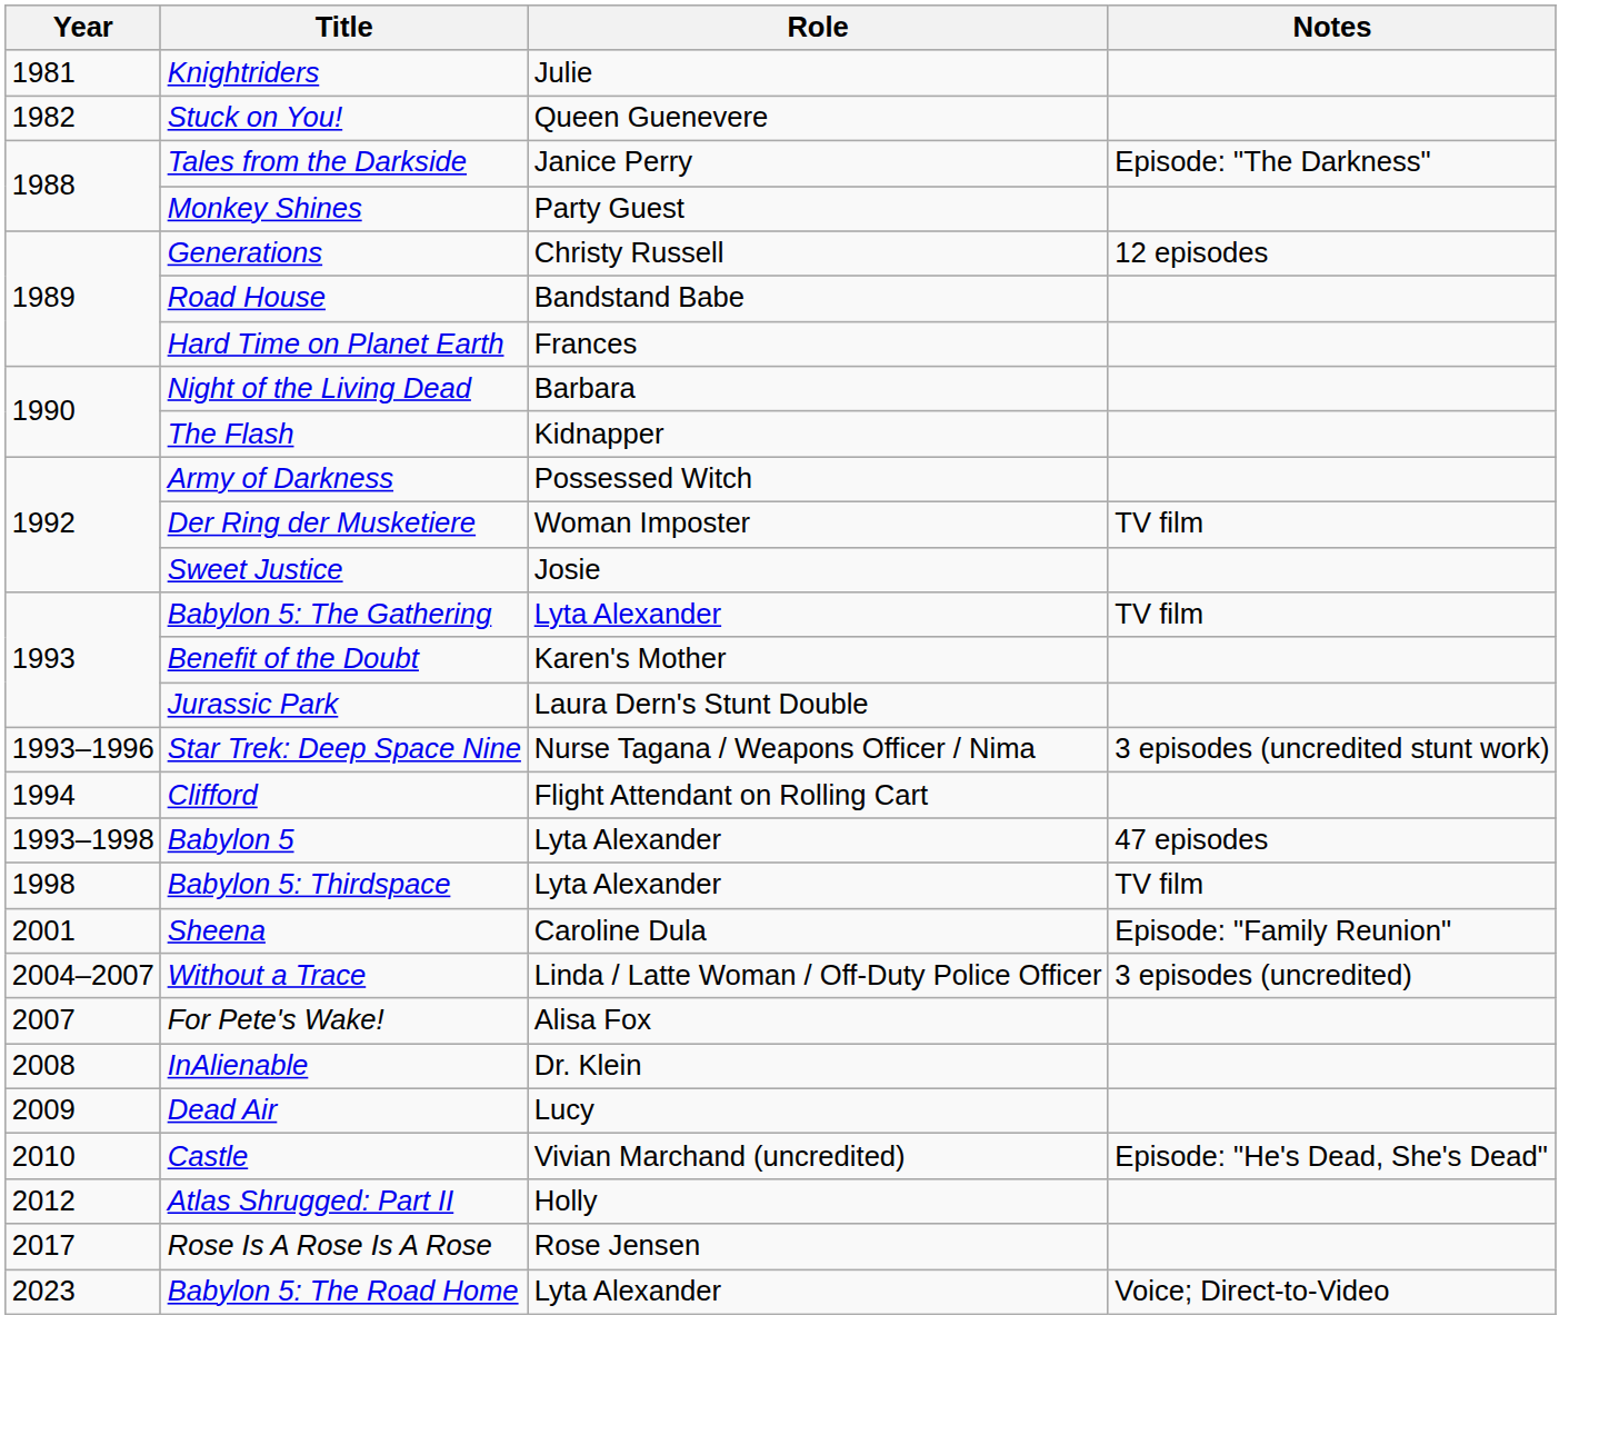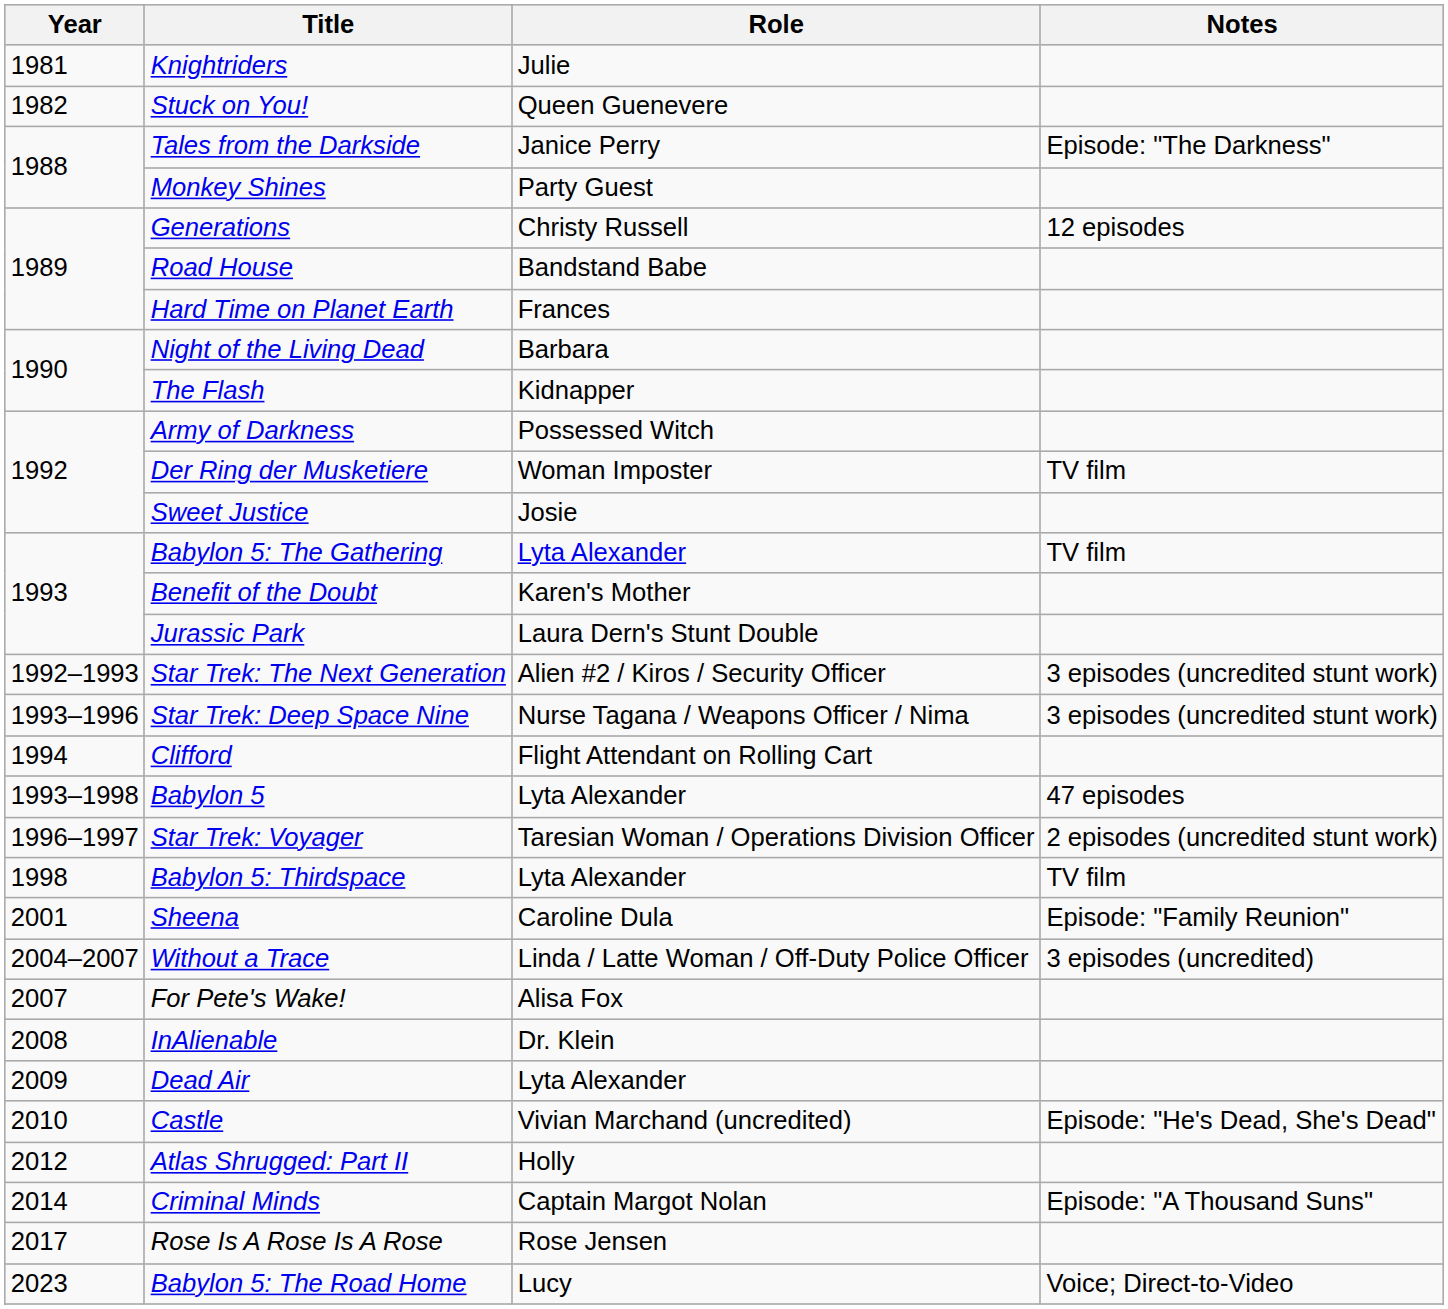 <table class="wikitable sortable">
 <tr>
 <th>Year</th>
 <th>Title</th>
 <th>Role</th>
 <th class="unsortable">Notes</th>
 </tr>
 <tr>
 <td>1981</td>
 <td><em><a href='#'>Knightriders</a></em></td>
 <td>Julie</td>
 <td></td>
 </tr>
 <tr>
 <td>1982</td>
 <td><em><a href='#'>Stuck on You!</a></em></td>
 <td>Queen Guenevere</td>
 <td></td>
 </tr>
 <tr>
 <td rowspan="2">1988</td>
 <td><em><a href='#'>Tales from the Darkside</a></em></td>
 <td>Janice Perry</td>
 <td>Episode: "The Darkness"</td>
 </tr>
 <tr>
 <td><em><a href='#'>Monkey Shines</a></em></td>
 <td>Party Guest</td>
 <td></td>
 </tr>
 <tr>
 <td rowspan="3">1989</td>
 <td><em><a href='#'>Generations</a></em></td>
 <td>Christy Russell</td>
 <td>12 episodes</td>
 </tr>
 <tr>
 <td><em><a href='#'>Road House</a></em></td>
 <td>Bandstand Babe</td>
 <td></td>
 </tr>
 <tr>
 <td><em><a href='#'>Hard Time on Planet Earth</a></em></td>
 <td>Frances</td>
 <td></td>
 </tr>
 <tr>
 <td rowspan="2">1990</td>
 <td><em><a href='#'>Night of the Living Dead</a></em></td>
 <td>Barbara</td>
 <td></td>
 </tr>
 <tr>
 <td data-sort-value="Flash, The"><em><a href='#'>The Flash</a></em></td>
 <td>Kidnapper</td>
 <td></td>
 </tr>
 <tr>
 <td rowspan="3">1992</td>
 <td><em><a href='#'>Army of Darkness</a></em></td>
 <td>Possessed Witch</td>
 <td></td>
 </tr>
 <tr>
 <td><a href='#'><em>Der Ring der Musketiere</em></a></td>
 <td>Woman Imposter</td>
 <td>TV film</td>
 </tr>
 <tr>
 <td><em><a href='#'>Sweet Justice</a></em></td>
 <td>Josie</td>
 <td></td>
 </tr>
 <tr>
 <td rowspan="3">1993</td>
 <td><em><a href='#'>Babylon 5: The Gathering</a></em></td>
 <td><a href='#'>Lyta Alexander</a></td>
 <td>TV film</td>
 </tr>
 <tr>
 <td><em><a href='#'>Benefit of the Doubt</a></em></td>
 <td>Karen's Mother</td>
 <td></td>
 </tr>
 <tr>
 <td><em><a href='#'>Jurassic Park</a></em></td>
 <td>Laura Dern's Stunt Double</td>
 <td></td>
 </tr>
 <tr>
+<td>1992–1993</td>
+<td><em><a href='#'>Star Trek: The Next Generation</a></em></td>
+<td>Alien #2 / Kiros / Security Officer</td>
+<td>3 episodes (uncredited stunt work)</td>
+</tr>
+<tr>
 <td>1993–1996</td>
 <td><em><a href='#'>Star Trek: Deep Space Nine</a></em></td>
 <td>Nurse Tagana / Weapons Officer / Nima</td>
 <td>3 episodes (uncredited stunt work)</td>
 </tr>
 <tr>
 <td>1994</td>
 <td><em><a href='#'>Clifford</a></em></td>
 <td>Flight Attendant on Rolling Cart</td>
 <td></td>
 </tr>
 <tr>
 <td>1993–1998</td>
 <td><em><a href='#'>Babylon 5</a></em></td>
 <td>Lyta Alexander</td>
 <td>47 episodes</td>
+</tr>
+<tr>
+<td>1996–1997</td>
+<td><em><a href='#'>Star Trek: Voyager</a></em></td>
+<td>Taresian Woman / Operations Division Officer</td>
+<td>2 episodes (uncredited stunt work)</td>
 </tr>
 <tr>
 <td>1998</td>
 <td><em><a href='#'>Babylon 5: Thirdspace</a></em></td>
 <td>Lyta Alexander</td>
 <td>TV film</td>
 </tr>
 <tr>
 <td>2001</td>
 <td><em><a href='#'>Sheena</a></em></td>
 <td>Caroline Dula</td>
 <td>Episode: "Family Reunion"</td>
 </tr>
 <tr>
 <td>2004–2007</td>
 <td><em><a href='#'>Without a Trace</a></em></td>
 <td>Linda / Latte Woman / Off-Duty Police Officer</td>
 <td>3 episodes (uncredited)</td>
 </tr>
 <tr>
 <td>2007</td>
 <td><em>For Pete's Wake!</em></td>
 <td>Alisa Fox</td>
 <td></td>
 </tr>
 <tr>
 <td>2008</td>
 <td><em><a href='#'>InAlienable</a></em></td>
 <td>Dr. Klein</td>
 <td></td>
 </tr>
 <tr>
 <td>2009</td>
 <td><em><a href='#'>Dead Air</a></em></td>
-<td>Lucy</td>
+<td>Lyta Alexander</td>
 <td></td>
 </tr>
 <tr>
 <td>2010</td>
 <td><em><a href='#'>Castle</a></em></td>
 <td>Vivian Marchand (uncredited)</td>
 <td>Episode: "He's Dead, She's Dead"</td>
 </tr>
 <tr>
 <td>2012</td>
 <td><em><a href='#'>Atlas Shrugged: Part II</a></em></td>
 <td>Holly</td>
 <td></td>
 </tr>
 <tr>
+<td>2014</td>
+<td><em><a href='#'>Criminal Minds</a></em></td>
+<td>Captain Margot Nolan</td>
+<td>Episode: "A Thousand Suns"</td>
+</tr>
+<tr>
 <td>2017</td>
 <td><em>Rose Is A Rose Is A Rose</em></td>
 <td>Rose Jensen</td>
 </tr>
 <tr>
 <td>2023</td>
 <td><em><a href='#'>Babylon 5: The Road Home</a></em></td>
-<td>Lyta Alexander</td>
+<td>Lucy</td>
 <td>Voice; Direct-to-Video</td>
 </tr>
 </table>
